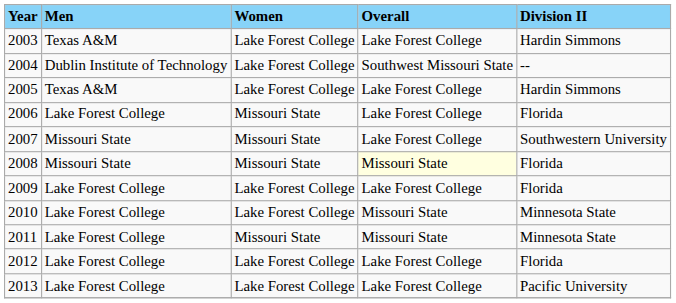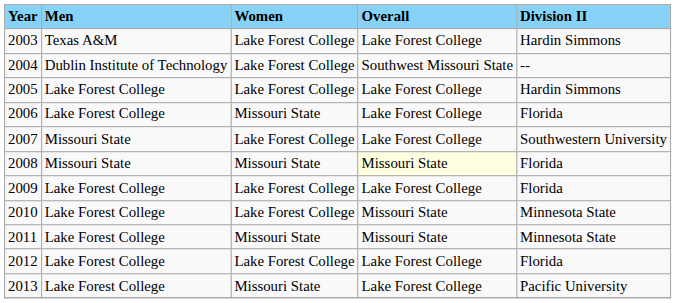 <table class="wikitable" style="font-size:85%;">
 <tr ! style="background-color: #87D3F8;">
 <td><strong>Year</strong></td>
 <td><strong>Men</strong></td>
 <td><strong>Women</strong></td>
 <td><strong>Overall</strong></td>
 <td><strong>Division II</strong></td>
 </tr>
 <tr --->
 <td>2003</td>
 <td>Texas A&M</td>
 <td>Lake Forest College</td>
 <td>Lake Forest College</td>
 <td>Hardin Simmons</td>
 </tr>
 <tr --->
 <td>2004</td>
 <td>Dublin Institute of Technology</td>
 <td>Lake Forest College</td>
 <td>Southwest Missouri State</td>
 <td>--</td>
 </tr>
 <tr --->
 <td>2005</td>
-<td>Texas A&M</td>
+<td>Lake Forest College</td>
 <td>Lake Forest College</td>
 <td>Lake Forest College</td>
 <td>Hardin Simmons</td>
 </tr>
 <tr --->
 <td>2006</td>
 <td>Lake Forest College</td>
 <td>Missouri State</td>
 <td>Lake Forest College</td>
 <td>Florida</td>
 </tr>
 <tr --->
 <td>2007</td>
 <td>Missouri State</td>
-<td>Missouri State</td>
+<td>Lake Forest College</td>
 <td>Lake Forest College</td>
 <td>Southwestern University</td>
 </tr>
 <tr --->
 <td>2008</td>
 <td>Missouri State</td>
 <td>Missouri State</td>
 <td style="background: lightyellow;">Missouri State</td>
 <td>Florida</td>
 </tr>
 <tr --->
 <td>2009</td>
 <td>Lake Forest College</td>
 <td>Lake Forest College</td>
 <td>Lake Forest College</td>
 <td>Florida</td>
 </tr>
 <tr --->
 <td>2010</td>
 <td>Lake Forest College</td>
 <td>Lake Forest College</td>
 <td>Missouri State</td>
 <td>Minnesota State</td>
 </tr>
 <tr --->
 <td>2011</td>
 <td>Lake Forest College</td>
 <td>Missouri State</td>
 <td>Missouri State</td>
 <td>Minnesota State</td>
 </tr>
 <tr --->
 <td>2012</td>
 <td>Lake Forest College</td>
 <td>Lake Forest College</td>
 <td>Lake Forest College</td>
 <td>Florida</td>
 </tr>
 <tr --->
 <td>2013</td>
 <td>Lake Forest College</td>
-<td>Lake Forest College</td>
+<td>Missouri State</td>
 <td>Lake Forest College</td>
 <td>Pacific University</td>
 </tr>
 <tr --->
 </tr>
 </table>
